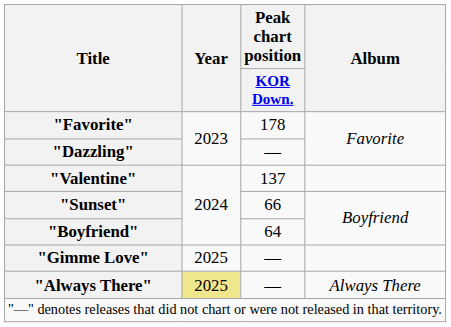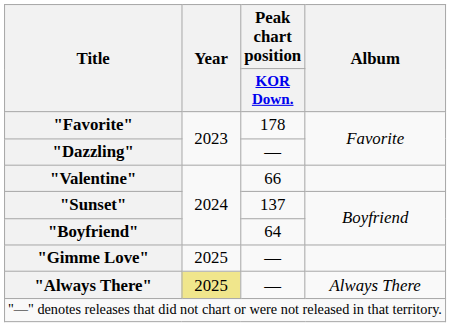 <table class="wikitable plainrowheaders" style="text-align:center">
 <tr>
 <th scope="col" rowspan="2">Title</th>
 <th scope="col" rowspan="2">Year</th>
 <th scope="col">Peak chart position</th>
 <th scope="col" rowspan="2">Album</th>
 </tr>
 <tr>
 <th scope="col" style="font-size:90%; width:3em"><a href='#'>KOR<br>Down.</a><br></th>
 </tr>
 <tr>
 <th scope="row">"Favorite"</th>
 <td rowspan="2">2023</td>
 <td>178</td>
 <td rowspan="2"><em>Favorite</em></td>
 </tr>
 <tr>
 <th scope="row">"Dazzling"</th>
 <td>—</td>
 </tr>
 <tr>
 <th scope="row">"Valentine"</th>
 <td rowspan="3">2024</td>
-<td>137</td>
+<td>66</td>
 <td></td>
 </tr>
 <tr>
 <th scope="row">"Sunset"</th>
-<td>66</td>
+<td>137</td>
 <td rowspan="2"><em>Boyfriend</em></td>
 </tr>
 <tr>
 <th scope="row">"Boyfriend"</th>
 <td>64</td>
 </tr>
 <tr>
 <th scope="row">"Gimme Love"</th>
 <td>2025</td>
 <td>—</td>
 <td></td>
 </tr>
 <tr>
 <th scope="row">"Always There"</th>
 <td style="background: khaki;">2025</td>
 <td>—</td>
 <td><em>Always There</em></td>
 </tr>
 <tr>
 <td colspan="4" style="font-size:85%">"—" denotes releases that did not chart or were not released in that territory.</td>
 </tr>
 </table>
